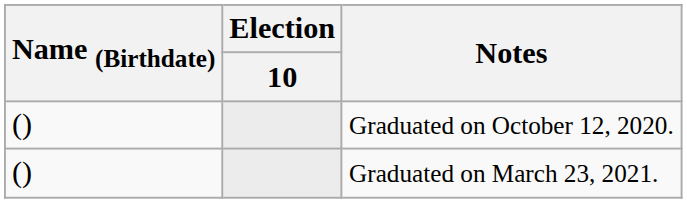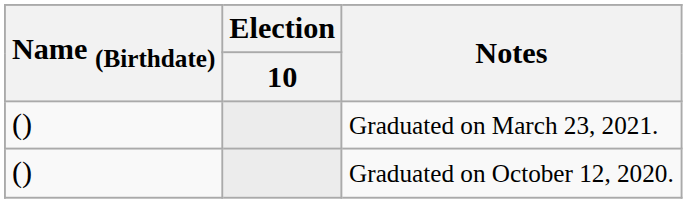 <table class="wikitable sortable"  style="text-align:center;">
 <tr>
 <th rowspan="2">Name <sub>(Birthdate)</sub></th>
 <th colspan="1" class="unsortable">Election</th>
 <th rowspan="2">Notes</th>
 </tr>
 <tr>
 <th data-sort-type="number">10</th>
 </tr>
 <tr>
+<td style="text-align:left;" data-sort-value="Ogawa, Sana"> ()</td>
+<td style="background:#ececec; color:gray;"></td>
+<td style="text-align:left;"><small>Graduated on March 23, 2021.</small></td>
+</tr>
+<tr>
 <td style="text-align:left;" data-sort-value="Kudo, Haruka"> ()</td>
 <td style="background:#ececec; color:gray;"></td>
 <td style="text-align:left;"><small>Graduated on October 12, 2020.</small></td>
 </tr>
-<tr>
-<td style="text-align:left;" data-sort-value="Ogawa, Sana"> ()</td>
-<td style="background:#ececec; color:gray;"></td>
-<td style="text-align:left;"><small>Graduated on March 23, 2021.</small></td>
-</tr>
 </table>
